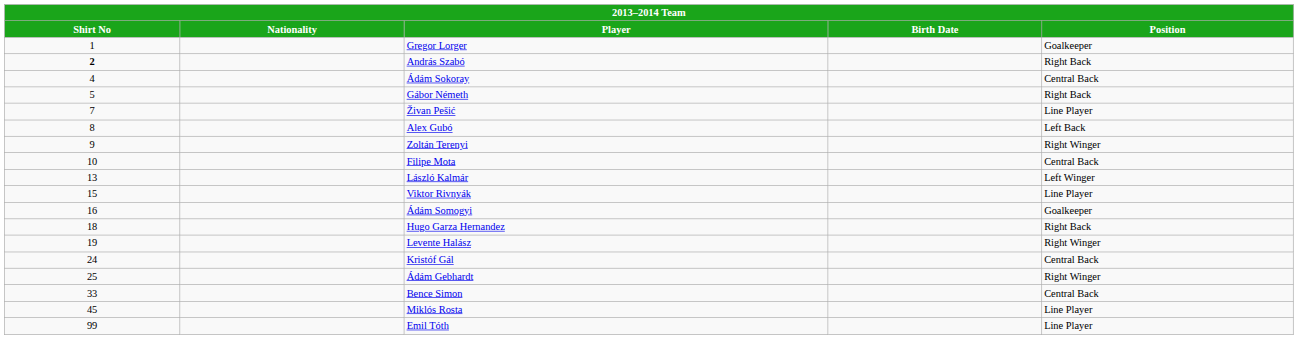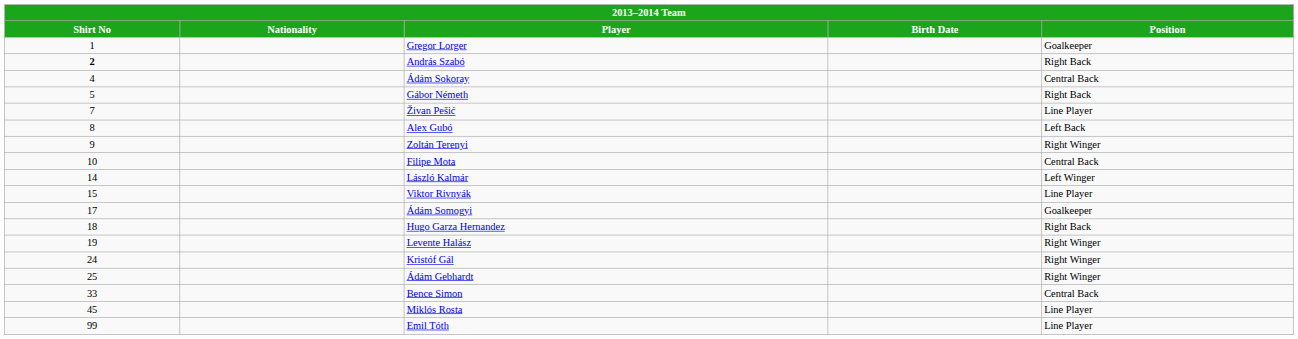 <table class="wikitable collapsible collapsed" style="width:100%">
 <tr>
 <th colspan=5 style="background-color:#1AA51A;color:white;text-align:center;"><strong>2013–2014 Team</strong></th>
 </tr>
 <tr>
 <th style="color:white; background:#1AA51A">Shirt No</th>
 <th style="color:white; background:#1AA51A">Nationality</th>
 <th style="color:white; background:#1AA51A">Player</th>
 <th style="color:white; background:#1AA51A">Birth Date</th>
 <th style="color:white; background:#1AA51A">Position</th>
 </tr>
 <tr>
 <td align=center>1</td>
 <td></td>
 <td><a href='#'>Gregor Lorger</a></td>
 <td></td>
 <td>Goalkeeper</td>
 </tr>
 <tr>
 <td align=center><strong>2</strong></td>
 <td></td>
 <td><a href='#'>András Szabó</a></td>
 <td></td>
 <td>Right Back</td>
 </tr>
 <tr>
 <td align=center>4</td>
 <td></td>
 <td><a href='#'>Ádám Sokoray</a></td>
 <td></td>
 <td>Central Back</td>
 </tr>
 <tr>
 <td align=center>5</td>
 <td></td>
 <td><a href='#'>Gábor Németh</a></td>
 <td></td>
 <td>Right Back</td>
 </tr>
 <tr>
 <td align=center>7</td>
 <td></td>
 <td><a href='#'>Živan Pešić</a></td>
 <td></td>
 <td>Line Player</td>
 </tr>
 <tr>
 <td align=center>8</td>
 <td></td>
 <td><a href='#'>Alex Gubó</a></td>
 <td></td>
 <td>Left Back</td>
 </tr>
 <tr>
 <td align=center>9</td>
 <td></td>
 <td><a href='#'>Zoltán Terenyi</a></td>
 <td></td>
 <td>Right Winger</td>
 </tr>
 <tr>
 <td align=center>10</td>
 <td></td>
 <td><a href='#'>Filipe Mota</a></td>
 <td></td>
 <td>Central Back</td>
 </tr>
 <tr>
-<td align=center>13</td>
+<td align=center>14</td>
 <td></td>
 <td><a href='#'>László Kalmár</a></td>
 <td></td>
 <td>Left Winger</td>
 </tr>
 <tr>
 <td align=center>15</td>
 <td></td>
 <td><a href='#'>Viktor Rivnyák</a></td>
 <td></td>
 <td>Line Player</td>
 </tr>
 <tr>
-<td align=center>16</td>
+<td align=center>17</td>
 <td></td>
 <td><a href='#'>Ádám Somogyi</a></td>
 <td></td>
 <td>Goalkeeper</td>
 </tr>
 <tr>
 <td align=center>18</td>
 <td></td>
 <td><a href='#'>Hugo Garza Hernandez</a></td>
 <td></td>
 <td>Right Back</td>
 </tr>
 <tr>
 <td align=center>19</td>
 <td></td>
 <td><a href='#'>Levente Halász</a></td>
 <td></td>
 <td>Right Winger</td>
 </tr>
 <tr>
 <td align=center>24</td>
 <td></td>
 <td><a href='#'>Kristóf Gál</a></td>
 <td></td>
-<td>Central Back</td>
+<td>Right Winger</td>
 </tr>
 <tr>
 <td align=center>25</td>
 <td></td>
 <td><a href='#'>Ádám Gebhardt</a></td>
 <td></td>
 <td>Right Winger</td>
 </tr>
 <tr>
 <td align=center>33</td>
 <td></td>
 <td><a href='#'>Bence Simon</a></td>
 <td></td>
 <td>Central Back</td>
 </tr>
 <tr>
 <td align=center>45</td>
 <td></td>
 <td><a href='#'>Miklós Rosta</a></td>
 <td></td>
 <td>Line Player</td>
 </tr>
 <tr>
 <td align=center>99</td>
 <td></td>
 <td><a href='#'>Emil Tóth</a></td>
 <td></td>
 <td>Line Player</td>
 </tr>
 </table>
